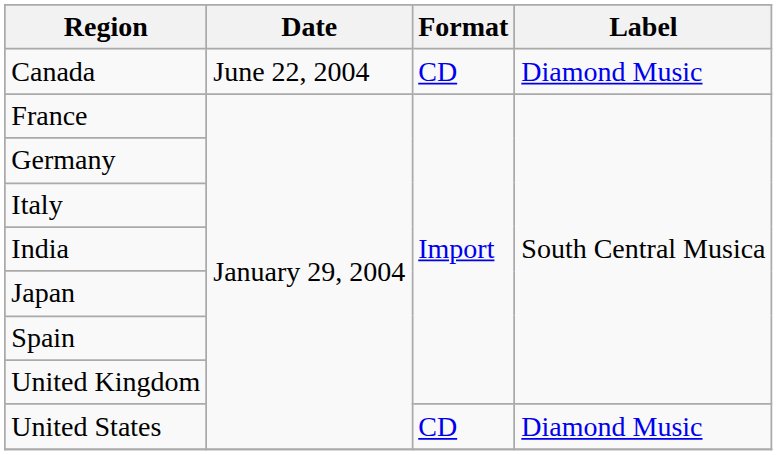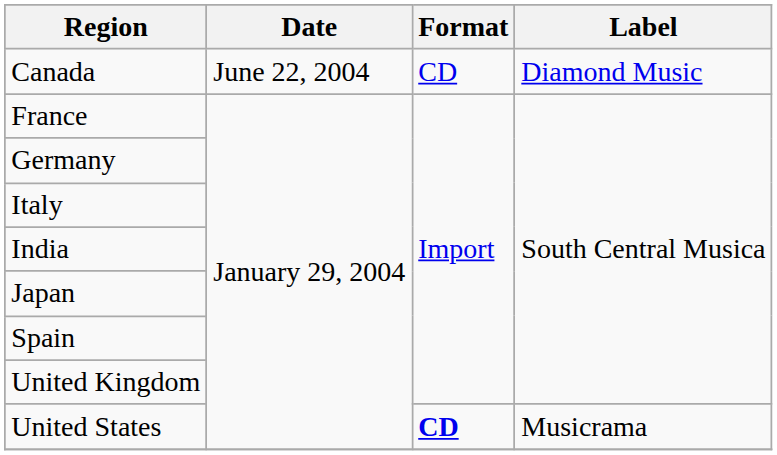 <table class="wikitable">
 <tr>
 <th>Region</th>
 <th>Date</th>
 <th>Format</th>
 <th>Label</th>
 </tr>
 <tr>
 <td>Canada</td>
 <td rowspan="1">June 22, 2004</td>
 <td rowspan="1"><a href='#'>CD</a></td>
 <td rowspan="1"><a href='#'>Diamond Music</a></td>
 </tr>
 <tr>
 <td>France</td>
 <td rowspan="8">January 29, 2004</td>
 <td rowspan="7"><a href='#'>Import</a></td>
 <td rowspan="7">South Central Musica</td>
 </tr>
 <tr>
 <td>Germany</td>
 </tr>
 <tr>
 <td>Italy</td>
 </tr>
 <tr>
 <td>India</td>
 </tr>
 <tr>
 <td>Japan</td>
 </tr>
 <tr>
 <td>Spain</td>
 </tr>
 <tr>
 <td>United Kingdom</td>
 </tr>
 <tr>
 <td>United States</td>
-<td rowspan="1"><a href='#'>CD</a></td>
-<td rowspan="1"><a href='#'>Diamond Music</a></td>
+<td rowspan="1"><strong><a href='#'>CD</a></strong></td>
+<td rowspan="1">Musicrama</td>
 </tr>
 <tr>
 </tr>
 </table>
